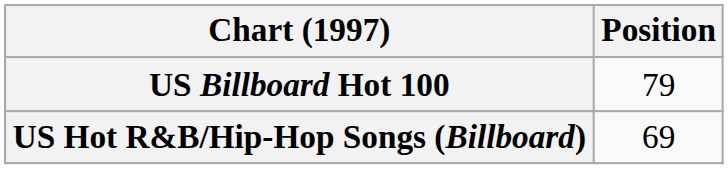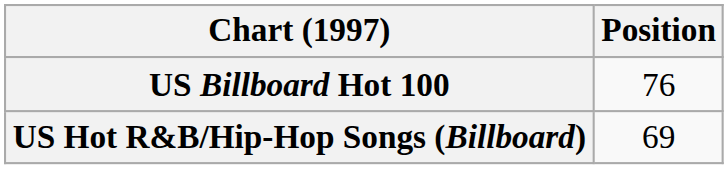 <table class="wikitable sortable plainrowheaders" style="text-align:center">
 <tr>
 <th scope="col">Chart (1997)</th>
 <th scope="col">Position</th>
 </tr>
 <tr>
 <th scope="row">US <em>Billboard</em> Hot 100</th>
-<td>79</td>
+<td>76</td>
 </tr>
 <tr>
 <th scope="row">US Hot R&B/Hip-Hop Songs (<em>Billboard</em>)</th>
 <td>69</td>
 </tr>
 </table>
